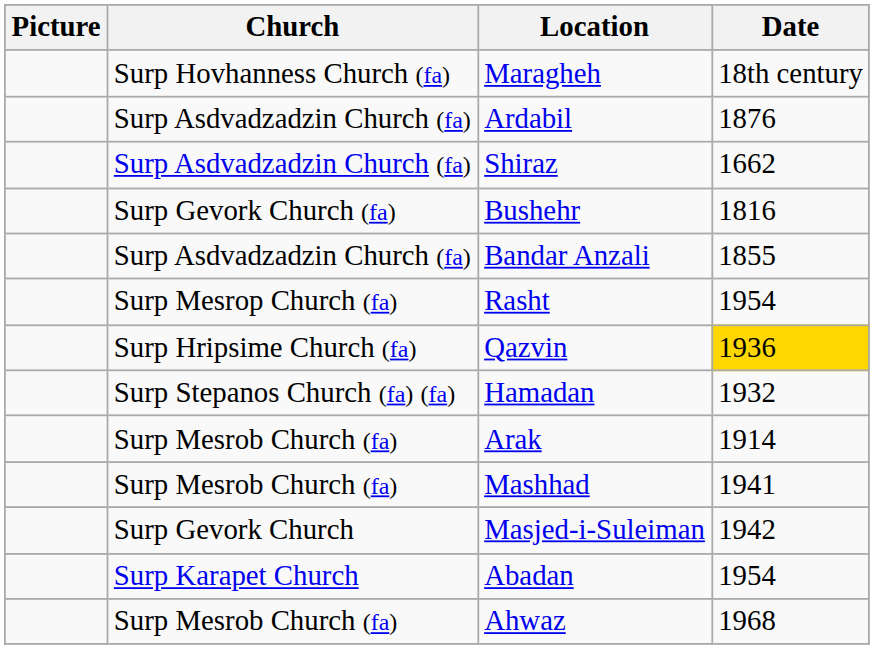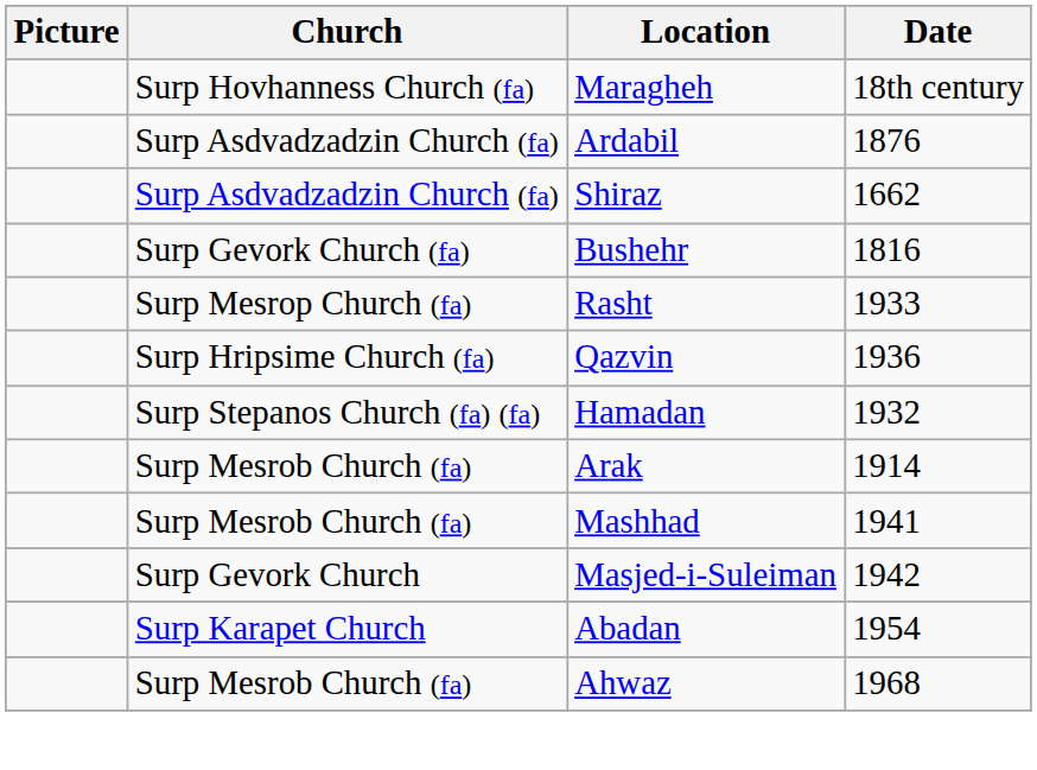 <table class="wikitable sortable">
 <tr>
 <th>Picture</th>
 <th>Church</th>
 <th>Location</th>
 <th>Date</th>
 </tr>
 <tr>
 <td></td>
 <td>Surp Hovhanness Church <small>(<a href='#'>fa</a>)</small></td>
 <td><a href='#'>Maragheh</a></td>
 <td>18th century</td>
 </tr>
 <tr>
 <td></td>
 <td>Surp Asdvadzadzin Church <small>(<a href='#'>fa</a>)</small></td>
 <td><a href='#'>Ardabil</a></td>
 <td>1876</td>
 </tr>
 <tr>
 <td></td>
 <td><a href='#'>Surp Asdvadzadzin Church</a> <small>(<a href='#'>fa</a>)</small></td>
 <td><a href='#'>Shiraz</a></td>
 <td>1662</td>
 </tr>
 <tr>
 <td></td>
 <td>Surp Gevork Church <small>(<a href='#'>fa</a>)</small></td>
 <td><a href='#'>Bushehr</a></td>
 <td>1816</td>
 </tr>
 <tr>
 <td></td>
-<td>Surp Asdvadzadzin Church <small>(<a href='#'>fa</a>)</small></td>
-<td><a href='#'>Bandar Anzali</a></td>
-<td>1855</td>
-</tr>
-<tr>
-<td></td>
 <td>Surp Mesrop Church <small>(<a href='#'>fa</a>)</small></td>
 <td><a href='#'>Rasht</a></td>
-<td>1954</td>
+<td>1933</td>
 </tr>
 <tr>
 <td></td>
 <td>Surp Hripsime Church <small>(<a href='#'>fa</a>)</small></td>
 <td><a href='#'>Qazvin</a></td>
-<td style="background: gold;">1936</td>
+<td>1936</td>
 </tr>
 <tr>
 <td></td>
 <td>Surp Stepanos Church <small>(<a href='#'>fa</a>)</small> <small>(<a href='#'>fa</a>)</small></td>
 <td><a href='#'>Hamadan</a></td>
 <td>1932</td>
 </tr>
 <tr>
 <td></td>
 <td>Surp Mesrob Church <small>(<a href='#'>fa</a>)</small></td>
 <td><a href='#'>Arak</a></td>
 <td>1914</td>
 </tr>
 <tr>
 <td></td>
 <td>Surp Mesrob Church <small>(<a href='#'>fa</a>)</small></td>
 <td><a href='#'>Mashhad</a></td>
 <td>1941</td>
 </tr>
 <tr>
 <td></td>
 <td>Surp Gevork Church</td>
 <td><a href='#'>Masjed-i-Suleiman</a></td>
 <td>1942</td>
 </tr>
 <tr>
 <td></td>
 <td><a href='#'>Surp Karapet Church</a></td>
 <td><a href='#'>Abadan</a></td>
 <td>1954</td>
 </tr>
 <tr>
 <td></td>
 <td>Surp Mesrob Church <small>(<a href='#'>fa</a>)</small></td>
 <td><a href='#'>Ahwaz</a></td>
 <td>1968</td>
 </tr>
 </table>
